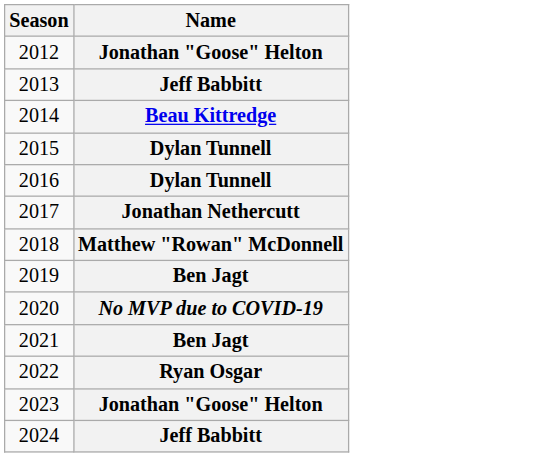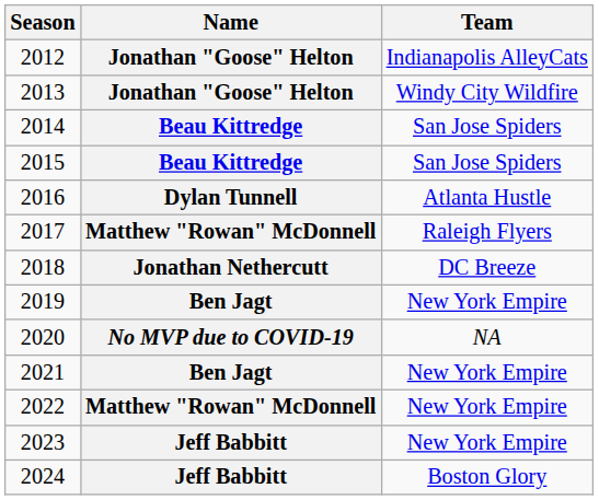 <table class="wikitable plainrowheaders" style="text-align:center">
 <tr>
 <th scope="col">Season</th>
 <th scope="col">Name</th>
+<th scope="col">Team</th>
 </tr>
 <tr>
 <td>2012</td>
 <th scope="row">Jonathan "Goose" Helton</th>
+<td><a href='#'>Indianapolis AlleyCats</a></td>
 </tr>
 <tr>
 <td>2013</td>
-<th scope="row">Jeff Babbitt</th>
+<th scope="row">Jonathan "Goose" Helton</th>
+<td><a href='#'>Windy City Wildfire</a></td>
 </tr>
 <tr>
 <td>2014</td>
 <th scope="row"><a href='#'>Beau Kittredge</a></th>
+<td><a href='#'>San Jose Spiders</a></td>
 </tr>
 <tr>
 <td>2015</td>
-<th scope="row">Dylan Tunnell</th>
+<th scope="row"><a href='#'>Beau Kittredge</a></th>
+<td><a href='#'>San Jose Spiders</a></td>
 </tr>
 <tr>
 <td>2016</td>
 <th scope="row">Dylan Tunnell</th>
+<td><a href='#'>Atlanta Hustle</a></td>
 </tr>
 <tr>
 <td>2017</td>
-<th scope="row">Jonathan Nethercutt</th>
+<th scope="row">Matthew "Rowan" McDonnell</th>
+<td><a href='#'>Raleigh Flyers</a></td>
 </tr>
 <tr>
 <td>2018</td>
-<th scope="row">Matthew "Rowan" McDonnell</th>
+<th scope="row">Jonathan Nethercutt</th>
+<td><a href='#'>DC Breeze</a></td>
 </tr>
 <tr>
 <td>2019</td>
 <th scope="row">Ben Jagt</th>
+<td><a href='#'>New York Empire</a></td>
 </tr>
 <tr>
 <td>2020</td>
 <th scope="row"><em>No MVP due to COVID-19</em></th>
+<td><em>NA</em></td>
 </tr>
 <tr>
 <td>2021</td>
 <th scope="row">Ben Jagt</th>
+<td><a href='#'>New York Empire</a></td>
 </tr>
 <tr>
 <td>2022</td>
-<th scope="row">Ryan Osgar</th>
+<th scope="row">Matthew "Rowan" McDonnell</th>
+<td><a href='#'>New York Empire</a></td>
 </tr>
 <tr>
 <td>2023</td>
-<th scope="row">Jonathan "Goose" Helton</th>
+<th scope="row">Jeff Babbitt</th>
+<td><a href='#'>New York Empire</a></td>
 </tr>
 <tr>
 <td>2024</td>
 <th scope="row">Jeff Babbitt</th>
+<td><a href='#'>Boston Glory</a></td>
 </tr>
 </table>
